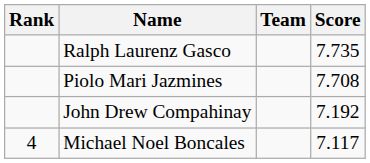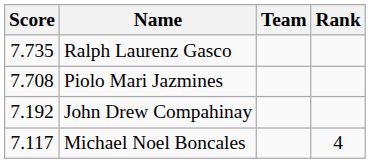 <table class="wikitable" style="text-align:center">
 <tr>
-<th>Rank</th>
+<th>Score</th>
 <th>Name</th>
 <th>Team</th>
-<th>Score</th>
+<th>Rank</th>
 </tr>
 <tr>
-<td></td>
+<td>7.735</td>
 <td align="left">Ralph Laurenz Gasco</td>
 <td align="left"></td>
-<td>7.735</td>
+<td></td>
 </tr>
 <tr>
-<td></td>
+<td>7.708</td>
 <td align="left">Piolo Mari Jazmines</td>
 <td align="left"></td>
-<td>7.708</td>
+<td></td>
 </tr>
 <tr>
-<td></td>
+<td>7.192</td>
 <td align="left">John Drew Compahinay</td>
 <td align="left"></td>
-<td>7.192</td>
+<td></td>
 </tr>
 <tr>
-<td>4</td>
+<td>7.117</td>
 <td align="left">Michael Noel Boncales</td>
 <td align="left"></td>
-<td>7.117</td>
+<td>4</td>
 </tr>
 </table>
